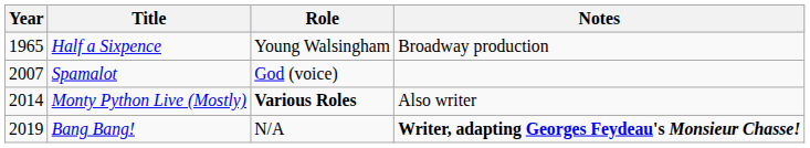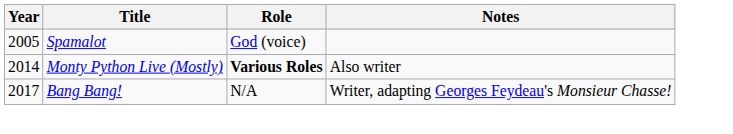 <table class="wikitable sortable">
 <tr style="background:#b0c4de; text-align:center;">
 <th>Year</th>
 <th>Title</th>
 <th>Role</th>
 <th>Notes</th>
 </tr>
 <tr>
-<td>1965</td>
-<td><em><a href='#'>Half a Sixpence</a></em></td>
-<td>Young Walsingham</td>
-<td>Broadway production</td>
-</tr>
-<tr>
-<td>2007</td>
+<td>2005</td>
 <td><em><a href='#'>Spamalot</a></em></td>
 <td><a href='#'>God</a> (voice)</td>
 <td></td>
 </tr>
 <tr>
 <td>2014</td>
 <td><em><a href='#'>Monty Python Live (Mostly)</a></em></td>
 <td><strong>Various Roles</strong></td>
 <td>Also writer</td>
 </tr>
 <tr>
-<td>2019</td>
+<td>2017</td>
 <td><em><a href='#'>Bang Bang!</a></em></td>
 <td>N/A</td>
-<td><strong>Writer, adapting <a href='#'>Georges Feydeau</a>'s <em>Monsieur Chasse!</em></strong></td>
+<td>Writer, adapting <a href='#'>Georges Feydeau</a>'s <em>Monsieur Chasse!</em></td>
 </tr>
 </table>
